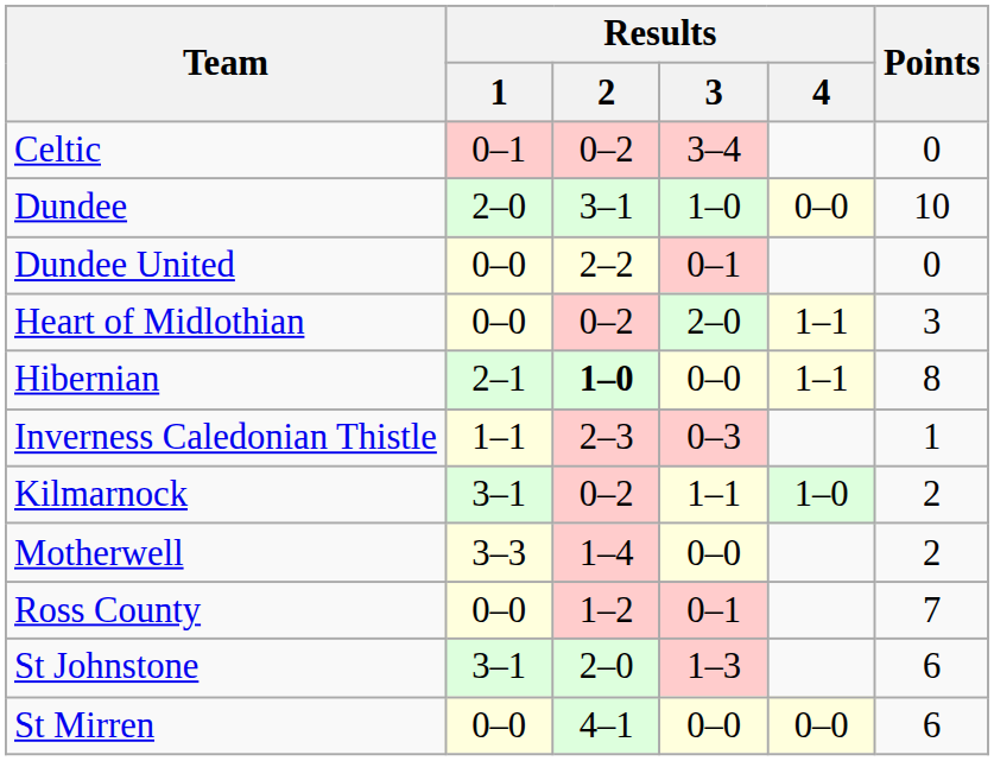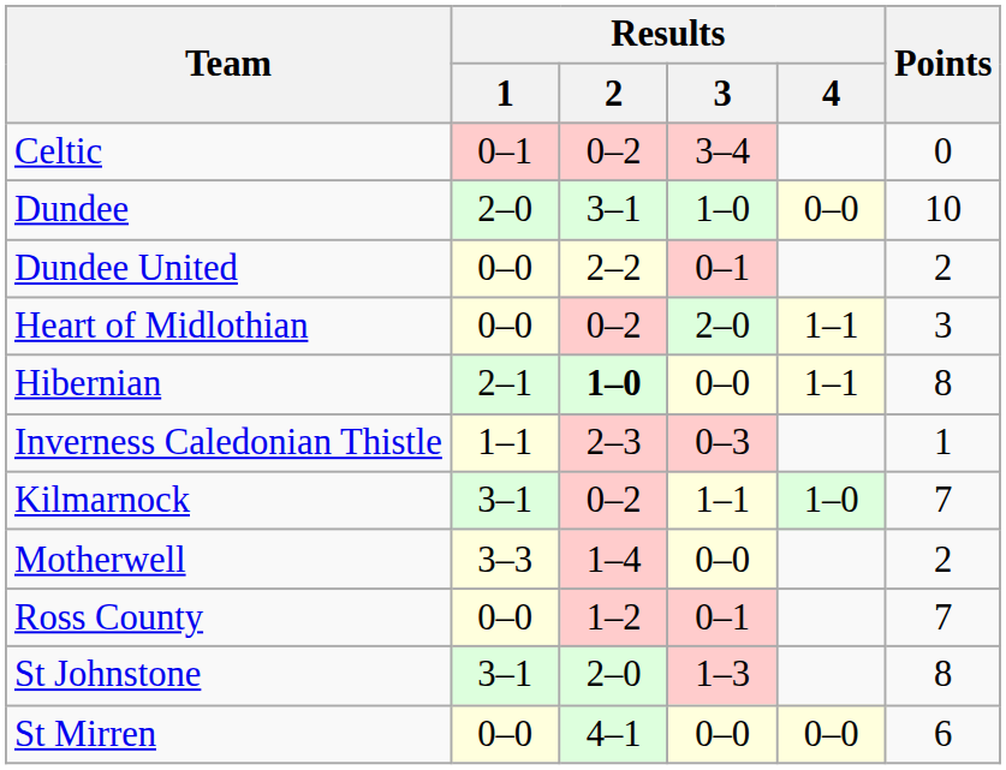 <table class="wikitable" style="text-align:center">
 <tr>
 <th rowspan=2>Team</th>
 <th colspan=4>Results</th>
 <th rowspan=2>Points</th>
 </tr>
 <tr>
 <th width=40>1</th>
 <th width=40>2</th>
 <th width=40>3</th>
 <th width=40>4</th>
 </tr>
 <tr>
 <td align=left><a href='#'>Celtic</a></td>
 <td style="background:#fcc;">0–1</td>
 <td style="background:#fcc;">0–2</td>
 <td style="background:#fcc;">3–4</td>
 <td></td>
 <td>0</td>
 </tr>
 <tr>
 <td align=left><a href='#'>Dundee</a></td>
 <td style="background:#dfd;">2–0</td>
 <td style="background:#dfd;">3–1</td>
 <td style="background:#dfd;">1–0</td>
 <td style="background:#ffd;">0–0</td>
 <td>10</td>
 </tr>
 <tr>
 <td align=left><a href='#'>Dundee United</a></td>
 <td style="background:#ffd;">0–0</td>
 <td style="background:#ffd;">2–2</td>
 <td style="background:#fcc;">0–1</td>
 <td></td>
-<td>0</td>
+<td>2</td>
 </tr>
 <tr>
 <td align=left><a href='#'>Heart of Midlothian</a></td>
 <td style="background:#ffd;">0–0</td>
 <td style="background:#fcc;">0–2</td>
 <td style="background:#dfd;">2–0</td>
 <td style="background:#ffd;">1–1</td>
 <td>3</td>
 </tr>
 <tr>
 <td align=left><a href='#'>Hibernian</a></td>
 <td style="background:#dfd;">2–1</td>
 <td style="background:#dfd;"><strong>1–0</strong></td>
 <td style="background:#ffd;">0–0</td>
 <td style="background:#ffd;">1–1</td>
 <td>8</td>
 </tr>
 <tr>
 <td align=left><a href='#'>Inverness Caledonian Thistle</a></td>
 <td style="background:#ffd;">1–1</td>
 <td style="background:#fcc;">2–3</td>
 <td style="background:#fcc;">0–3</td>
 <td></td>
 <td>1</td>
 </tr>
 <tr>
 <td align=left><a href='#'>Kilmarnock</a></td>
 <td style="background:#dfd;">3–1</td>
 <td style="background:#fcc;">0–2</td>
 <td style="background:#ffd;">1–1</td>
 <td style="background:#dfd;">1–0</td>
-<td>2</td>
+<td>7</td>
 </tr>
 <tr>
 <td align=left><a href='#'>Motherwell</a></td>
 <td style="background:#ffd;">3–3</td>
 <td style="background:#fcc;">1–4</td>
 <td style="background:#ffd;">0–0</td>
 <td></td>
 <td>2</td>
 </tr>
 <tr>
 <td align=left><a href='#'>Ross County</a></td>
 <td style="background:#ffd;">0–0</td>
 <td style="background:#fcc;">1–2</td>
 <td style="background:#fcc;">0–1</td>
 <td></td>
 <td>7</td>
 </tr>
 <tr>
 <td align=left><a href='#'>St Johnstone</a></td>
 <td style="background:#dfd;">3–1</td>
 <td style="background:#dfd;">2–0</td>
 <td style="background:#fcc;">1–3</td>
 <td></td>
-<td>6</td>
+<td>8</td>
 </tr>
 <tr>
 <td align=left><a href='#'>St Mirren</a></td>
 <td style="background:#ffd;">0–0</td>
 <td style="background:#dfd;">4–1</td>
 <td style="background:#ffd;">0–0</td>
 <td style="background:#ffd;">0–0</td>
 <td>6</td>
 </tr>
 </table>
